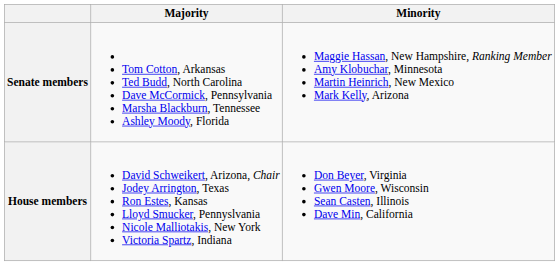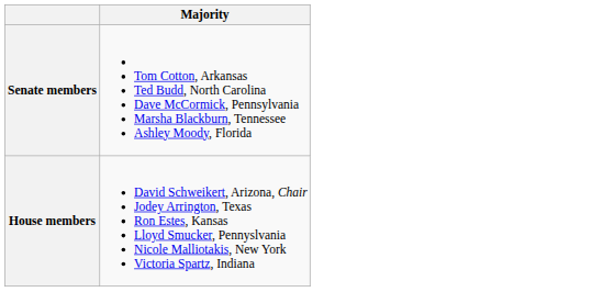 <table class="wikitable">
 <tr>
 <th></th>
 <th>Majority</th>
-<th>Minority</th>
 </tr>
 <tr>
 <th>Senate members</th>
 <td valign="top" ><br><ul><li></li><li><a href='#'>Tom Cotton</a>, Arkansas</li><li><a href='#'>Ted Budd</a>, North Carolina</li><li><a href='#'>Dave McCormick</a>, Pennsylvania</li><li><a href='#'>Marsha Blackburn</a>, Tennessee</li><li><a href='#'>Ashley Moody</a>, Florida</li></ul></td>
-<td valign="top" ><br><ul><li><a href='#'>Maggie Hassan</a>, New Hampshire, <em>Ranking Member</em></li><li><a href='#'>Amy Klobuchar</a>, Minnesota</li><li><a href='#'>Martin Heinrich</a>, New Mexico</li><li><a href='#'>Mark Kelly</a>, Arizona</li></ul></td>
 </tr>
 <tr>
 <th>House members</th>
 <td valign="top" ><br><ul><li><a href='#'>David Schweikert</a>, Arizona, <em>Chair</em></li><li><a href='#'>Jodey Arrington</a>, Texas</li><li><a href='#'>Ron Estes</a>, Kansas</li><li><a href='#'>Lloyd Smucker</a>, Pennyslvania</li><li><a href='#'>Nicole Malliotakis</a>, New York</li><li><a href='#'>Victoria Spartz</a>, Indiana</li></ul></td>
-<td valign="top" ><br><ul><li><a href='#'>Don Beyer</a>, Virginia</li><li><a href='#'>Gwen Moore</a>, Wisconsin</li><li><a href='#'>Sean Casten</a>, Illinois</li><li><a href='#'>Dave Min</a>, California</li></ul></td>
 </tr>
 </table>
